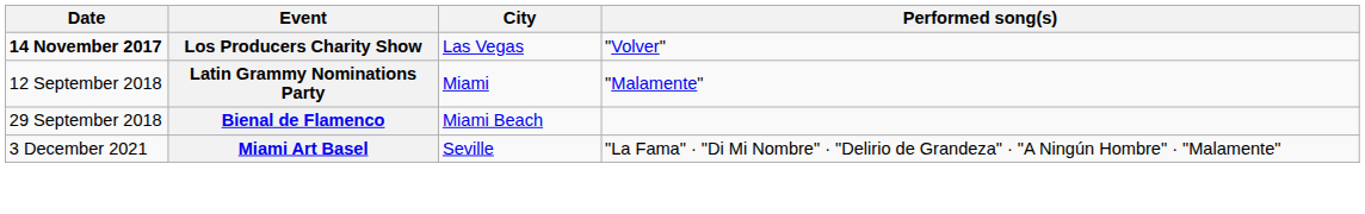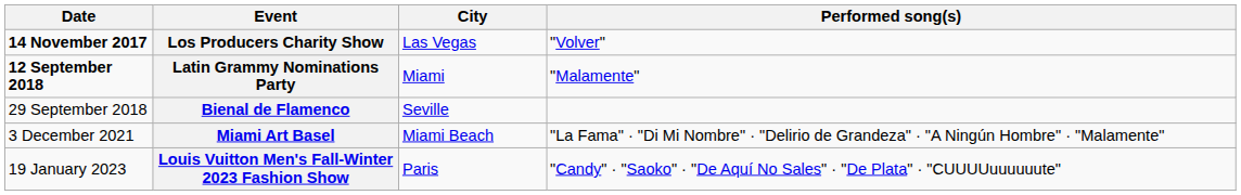 <table class="wikitable sortable plainrowheaders">
 <tr>
 <th style="width:12%;">Date</th>
 <th style="width:20%;">Event</th>
 <th style="width:12%;">City</th>
 <th>Performed song(s)</th>
 </tr>
 <tr>
 <td><strong>14 November 2017</strong></td>
 <th scope="row">Los Producers Charity Show</th>
 <td><a href='#'>Las Vegas</a></td>
 <td>"<a href='#'>Volver</a>"</td>
 </tr>
 <tr>
-<td>12 September 2018</td>
+<td><strong>12 September 2018</strong></td>
 <th scope="row">Latin Grammy Nominations Party</th>
 <td><a href='#'>Miami</a></td>
 <td>"<a href='#'>Malamente</a>"</td>
 </tr>
 <tr>
 <td>29 September 2018</td>
 <th scope="row"><a href='#'>Bienal de Flamenco</a></th>
-<td><a href='#'>Miami Beach</a></td>
+<td><a href='#'>Seville</a></td>
 <td></td>
 </tr>
 <tr>
 <td>3 December 2021</td>
 <th scope="row"><a href='#'>Miami Art Basel</a></th>
-<td><a href='#'>Seville</a></td>
+<td><a href='#'>Miami Beach</a></td>
 <td>"La Fama" · "Di Mi Nombre" · "Delirio de Grandeza" · "A Ningún Hombre" · "Malamente"</td>
 </tr>
+<tr>
+<td>19 January 2023</td>
+<th scope="row"><a href='#'>Louis Vuitton Men's Fall-Winter 2023 Fashion Show</a></th>
+<td><a href='#'>Paris</a></td>
+<td>"<a href='#'>Candy</a>" · "<a href='#'>Saoko</a>" · "<a href='#'>De Aquí No Sales</a>" · "<a href='#'>De Plata</a>" · "CUUUUuuuuuute"</td>
+</tr>
 </table>
